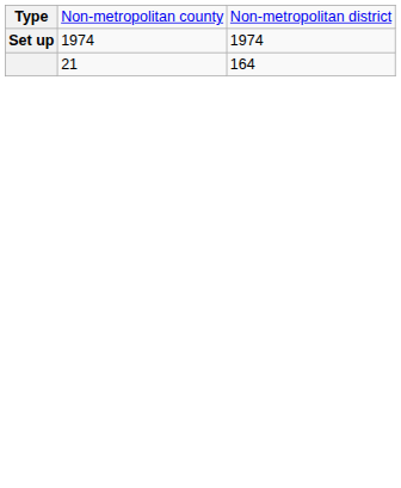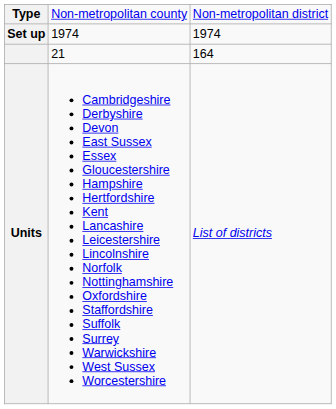 <table class="wikitable">
 <tr>
 <th>Type</th>
 <td><a href='#'>Non-metropolitan county</a></td>
 <td><a href='#'>Non-metropolitan district</a></td>
 </tr>
 <tr>
 <th>Set up</th>
 <td>1974</td>
 <td>1974</td>
 </tr>
 <tr>
 <th></th>
 <td>21</td>
 <td>164</td>
 </tr>
+<tr>
+<th>Units</th>
+<td><br><ul><li><a href='#'>Cambridgeshire</a></li><li><a href='#'>Derbyshire</a></li><li><a href='#'>Devon</a></li><li><a href='#'>East Sussex</a></li><li><a href='#'>Essex</a></li><li><a href='#'>Gloucestershire</a></li><li><a href='#'>Hampshire</a></li><li><a href='#'>Hertfordshire</a></li><li><a href='#'>Kent</a></li><li><a href='#'>Lancashire</a></li><li><a href='#'>Leicestershire</a></li><li><a href='#'>Lincolnshire</a></li><li><a href='#'>Norfolk</a></li><li><a href='#'>Nottinghamshire</a></li><li><a href='#'>Oxfordshire</a></li><li><a href='#'>Staffordshire</a></li><li><a href='#'>Suffolk</a></li><li><a href='#'>Surrey</a></li><li><a href='#'>Warwickshire</a></li><li><a href='#'>West Sussex</a></li><li><a href='#'>Worcestershire</a></li></ul></td>
+<td><em><a href='#'>List of districts</a></em></td>
+</tr>
 </table>
